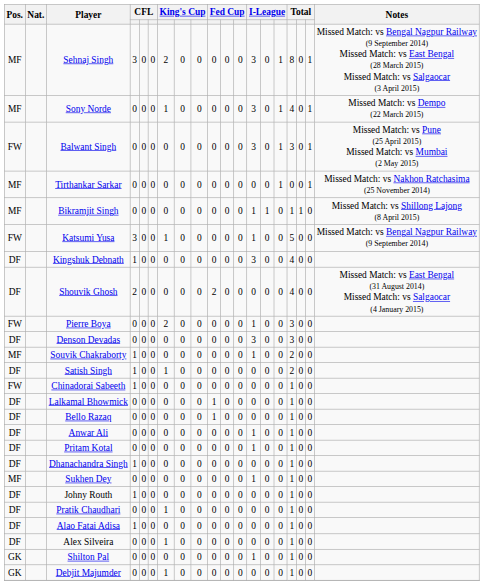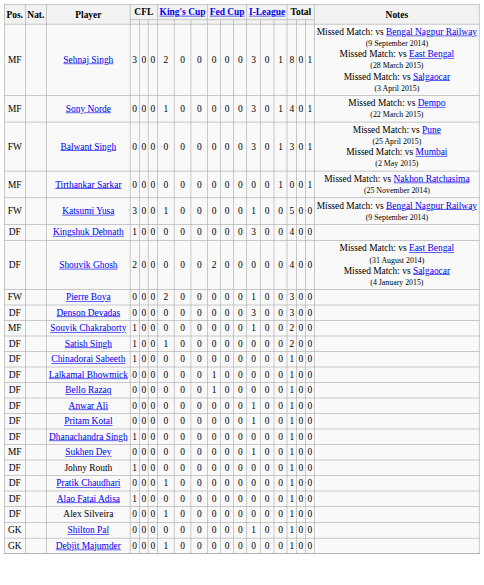 <table class="wikitable" style="text-align:center; font-size:95%">
 <tr>
 <th rowspan="2">Pos.</th>
 <th rowspan="2">Nat.</th>
 <th rowspan="2">Player</th>
 <th colspan="3">CFL</th>
 <th colspan="3"><a href='#'>King's Cup</a></th>
 <th colspan="3"><a href='#'>Fed Cup</a></th>
 <th colspan="3"><a href='#'>I-League</a></th>
 <th colspan="3">Total</th>
 <th rowspan="2">Notes</th>
 </tr>
 <tr>
 <th></th>
 <th></th>
 <th></th>
 <th></th>
 <th></th>
 <th></th>
 <th></th>
 <th></th>
 <th></th>
 <th></th>
 <th></th>
 <th></th>
 <th></th>
 <th></th>
 <th></th>
 </tr>
 <tr>
 <td>MF</td>
 <td></td>
 <td><a href='#'>Sehnaj Singh</a></td>
 <td>3</td>
 <td>0</td>
 <td>0</td>
 <td>2</td>
 <td>0</td>
 <td>0</td>
 <td>0</td>
 <td>0</td>
 <td>0</td>
 <td>3</td>
 <td>0</td>
 <td>1</td>
 <td>8</td>
 <td>0</td>
 <td>1</td>
 <td>Missed Match: vs <a href='#'>Bengal Nagpur Railway</a><br><small>(9 September 2014)</small><br>Missed Match: vs <a href='#'>East Bengal</a><br><small>(28 March 2015)</small><br>Missed Match: vs <a href='#'>Salgaocar</a><br><small>(3 April 2015)</small></td>
 </tr>
 <tr>
 <td>MF</td>
 <td></td>
 <td><a href='#'>Sony Norde</a></td>
 <td>0</td>
 <td>0</td>
 <td>0</td>
 <td>1</td>
 <td>0</td>
 <td>0</td>
 <td>0</td>
 <td>0</td>
 <td>0</td>
 <td>3</td>
 <td>0</td>
 <td>1</td>
 <td>4</td>
 <td>0</td>
 <td>1</td>
 <td>Missed Match: vs <a href='#'>Dempo</a><br><small>(22 March 2015)</small></td>
 </tr>
 <tr>
 <td>FW</td>
 <td></td>
 <td><a href='#'>Balwant Singh</a></td>
 <td>0</td>
 <td>0</td>
 <td>0</td>
 <td>0</td>
 <td>0</td>
 <td>0</td>
 <td>0</td>
 <td>0</td>
 <td>0</td>
 <td>3</td>
 <td>0</td>
 <td>1</td>
 <td>3</td>
 <td>0</td>
 <td>1</td>
 <td>Missed Match: vs <a href='#'>Pune</a><br><small>(25 April 2015)</small><br>Missed Match: vs <a href='#'>Mumbai</a><br><small>(2 May 2015)</small></td>
 </tr>
 <tr>
 <td>MF</td>
 <td></td>
 <td><a href='#'>Tirthankar Sarkar</a></td>
 <td>0</td>
 <td>0</td>
 <td>0</td>
 <td>0</td>
 <td>0</td>
 <td>0</td>
 <td>0</td>
 <td>0</td>
 <td>0</td>
 <td>0</td>
 <td>0</td>
 <td>1</td>
 <td>0</td>
 <td>0</td>
 <td>1</td>
 <td>Missed Match: vs <a href='#'>Nakhon Ratchasima</a><br><small>(25 November 2014)</small></td>
-</tr>
-<tr>
-<td>MF</td>
-<td></td>
-<td><a href='#'>Bikramjit Singh</a></td>
-<td>0</td>
-<td>0</td>
-<td>0</td>
-<td>0</td>
-<td>0</td>
-<td>0</td>
-<td>0</td>
-<td>0</td>
-<td>0</td>
-<td>1</td>
-<td>1</td>
-<td>0</td>
-<td>1</td>
-<td>1</td>
-<td>0</td>
-<td>Missed Match: vs <a href='#'>Shillong Lajong</a><br><small>(8 April 2015)</small></td>
 </tr>
 <tr>
 <td>FW</td>
 <td></td>
 <td><a href='#'>Katsumi Yusa</a></td>
 <td>3</td>
 <td>0</td>
 <td>0</td>
 <td>1</td>
 <td>0</td>
 <td>0</td>
 <td>0</td>
 <td>0</td>
 <td>0</td>
 <td>1</td>
 <td>0</td>
 <td>0</td>
 <td>5</td>
 <td>0</td>
 <td>0</td>
 <td>Missed Match: vs <a href='#'>Bengal Nagpur Railway</a><br><small>(9 September 2014)</small></td>
 </tr>
 <tr>
 <td>DF</td>
 <td></td>
 <td><a href='#'>Kingshuk Debnath</a></td>
 <td>1</td>
 <td>0</td>
 <td>0</td>
 <td>0</td>
 <td>0</td>
 <td>0</td>
 <td>0</td>
 <td>0</td>
 <td>0</td>
 <td>3</td>
 <td>0</td>
 <td>0</td>
 <td>4</td>
 <td>0</td>
 <td>0</td>
 <td></td>
 </tr>
 <tr>
 <td>DF</td>
 <td></td>
 <td><a href='#'>Shouvik Ghosh</a></td>
 <td>2</td>
 <td>0</td>
 <td>0</td>
 <td>0</td>
 <td>0</td>
 <td>0</td>
 <td>2</td>
 <td>0</td>
 <td>0</td>
 <td>0</td>
 <td>0</td>
 <td>0</td>
 <td>4</td>
 <td>0</td>
 <td>0</td>
 <td>Missed Match: vs <a href='#'>East Bengal</a><br><small>(31 August 2014)</small><br>Missed Match: vs <a href='#'>Salgaocar</a><br><small>(4 January 2015)</small></td>
 </tr>
 <tr>
 <td>FW</td>
 <td></td>
 <td><a href='#'>Pierre Boya</a></td>
 <td>0</td>
 <td>0</td>
 <td>0</td>
 <td>2</td>
 <td>0</td>
 <td>0</td>
 <td>0</td>
 <td>0</td>
 <td>0</td>
 <td>1</td>
 <td>0</td>
 <td>0</td>
 <td>3</td>
 <td>0</td>
 <td>0</td>
 <td></td>
 </tr>
 <tr>
 <td>DF</td>
 <td></td>
 <td><a href='#'>Denson Devadas</a></td>
 <td>0</td>
 <td>0</td>
 <td>0</td>
 <td>0</td>
 <td>0</td>
 <td>0</td>
 <td>0</td>
 <td>0</td>
 <td>0</td>
 <td>3</td>
 <td>0</td>
 <td>0</td>
 <td>3</td>
 <td>0</td>
 <td>0</td>
 <td></td>
 </tr>
 <tr>
 <td>MF</td>
 <td></td>
 <td><a href='#'>Souvik Chakraborty</a></td>
 <td>1</td>
 <td>0</td>
 <td>0</td>
 <td>0</td>
 <td>0</td>
 <td>0</td>
 <td>0</td>
 <td>0</td>
 <td>0</td>
 <td>1</td>
 <td>0</td>
 <td>0</td>
 <td>2</td>
 <td>0</td>
 <td>0</td>
 <td></td>
 </tr>
 <tr>
 <td>DF</td>
 <td></td>
 <td><a href='#'>Satish Singh</a></td>
 <td>1</td>
 <td>0</td>
 <td>0</td>
 <td>1</td>
 <td>0</td>
 <td>0</td>
 <td>0</td>
 <td>0</td>
 <td>0</td>
 <td>0</td>
 <td>0</td>
 <td>0</td>
 <td>2</td>
 <td>0</td>
 <td>0</td>
 <td></td>
 </tr>
 <tr>
-<td>FW</td>
+<td>DF</td>
 <td></td>
 <td><a href='#'>Chinadorai Sabeeth</a></td>
 <td>1</td>
 <td>0</td>
 <td>0</td>
 <td>0</td>
 <td>0</td>
 <td>0</td>
 <td>0</td>
 <td>0</td>
 <td>0</td>
 <td>0</td>
 <td>0</td>
 <td>0</td>
 <td>1</td>
 <td>0</td>
 <td>0</td>
 <td></td>
 </tr>
 <tr>
 <td>DF</td>
 <td></td>
 <td><a href='#'>Lalkamal Bhowmick</a></td>
 <td>0</td>
 <td>0</td>
 <td>0</td>
 <td>0</td>
 <td>0</td>
 <td>0</td>
 <td>1</td>
 <td>0</td>
 <td>0</td>
 <td>0</td>
 <td>0</td>
 <td>0</td>
 <td>1</td>
 <td>0</td>
 <td>0</td>
 <td></td>
 </tr>
 <tr>
 <td>DF</td>
 <td></td>
 <td><a href='#'>Bello Razaq</a></td>
 <td>0</td>
 <td>0</td>
 <td>0</td>
 <td>0</td>
 <td>0</td>
 <td>0</td>
 <td>1</td>
 <td>0</td>
 <td>0</td>
 <td>0</td>
 <td>0</td>
 <td>0</td>
 <td>1</td>
 <td>0</td>
 <td>0</td>
 <td></td>
 </tr>
 <tr>
 <td>DF</td>
 <td></td>
 <td><a href='#'>Anwar Ali</a></td>
 <td>0</td>
 <td>0</td>
 <td>0</td>
 <td>0</td>
 <td>0</td>
 <td>0</td>
 <td>0</td>
 <td>0</td>
 <td>0</td>
 <td>1</td>
 <td>0</td>
 <td>0</td>
 <td>1</td>
 <td>0</td>
 <td>0</td>
 <td></td>
 </tr>
 <tr>
 <td>DF</td>
 <td></td>
 <td><a href='#'>Pritam Kotal</a></td>
 <td>0</td>
 <td>0</td>
 <td>0</td>
 <td>0</td>
 <td>0</td>
 <td>0</td>
 <td>0</td>
 <td>0</td>
 <td>0</td>
 <td>1</td>
 <td>0</td>
 <td>0</td>
 <td>1</td>
 <td>0</td>
 <td>0</td>
 <td></td>
 </tr>
 <tr>
 <td>DF</td>
 <td></td>
 <td><a href='#'>Dhanachandra Singh</a></td>
 <td>1</td>
 <td>0</td>
 <td>0</td>
 <td>0</td>
 <td>0</td>
 <td>0</td>
 <td>0</td>
 <td>0</td>
 <td>0</td>
 <td>0</td>
 <td>0</td>
 <td>0</td>
 <td>1</td>
 <td>0</td>
 <td>0</td>
 <td></td>
 </tr>
 <tr>
 <td>MF</td>
 <td></td>
 <td><a href='#'>Sukhen Dey</a></td>
 <td>0</td>
 <td>0</td>
 <td>0</td>
 <td>0</td>
 <td>0</td>
 <td>0</td>
 <td>0</td>
 <td>0</td>
 <td>0</td>
 <td>1</td>
 <td>0</td>
 <td>0</td>
 <td>1</td>
 <td>0</td>
 <td>0</td>
 <td></td>
 </tr>
 <tr>
 <td>DF</td>
 <td></td>
 <td>Johny Routh</td>
 <td>1</td>
 <td>0</td>
 <td>0</td>
 <td>0</td>
 <td>0</td>
 <td>0</td>
 <td>0</td>
 <td>0</td>
 <td>0</td>
 <td>0</td>
 <td>0</td>
 <td>0</td>
 <td>1</td>
 <td>0</td>
 <td>0</td>
 <td></td>
 </tr>
 <tr>
 <td>DF</td>
 <td></td>
 <td><a href='#'>Pratik Chaudhari</a></td>
 <td>0</td>
 <td>0</td>
 <td>0</td>
 <td>1</td>
 <td>0</td>
 <td>0</td>
 <td>0</td>
 <td>0</td>
 <td>0</td>
 <td>0</td>
 <td>0</td>
 <td>0</td>
 <td>1</td>
 <td>0</td>
 <td>0</td>
 <td></td>
 </tr>
 <tr>
 <td>DF</td>
 <td></td>
 <td><a href='#'>Alao Fatai Adisa</a></td>
 <td>1</td>
 <td>0</td>
 <td>0</td>
 <td>0</td>
 <td>0</td>
 <td>0</td>
 <td>0</td>
 <td>0</td>
 <td>0</td>
 <td>0</td>
 <td>0</td>
 <td>0</td>
 <td>1</td>
 <td>0</td>
 <td>0</td>
 <td></td>
 </tr>
 <tr>
 <td>DF</td>
 <td></td>
 <td>Alex Silveira</td>
 <td>0</td>
 <td>0</td>
 <td>0</td>
 <td>1</td>
 <td>0</td>
 <td>0</td>
 <td>0</td>
 <td>0</td>
 <td>0</td>
 <td>0</td>
 <td>0</td>
 <td>0</td>
 <td>1</td>
 <td>0</td>
 <td>0</td>
 <td></td>
 </tr>
 <tr>
 <td>GK</td>
 <td></td>
 <td><a href='#'>Shilton Pal</a></td>
 <td>0</td>
 <td>0</td>
 <td>0</td>
 <td>0</td>
 <td>0</td>
 <td>0</td>
 <td>0</td>
 <td>0</td>
 <td>0</td>
 <td>1</td>
 <td>0</td>
 <td>0</td>
 <td>1</td>
 <td>0</td>
 <td>0</td>
 <td></td>
 </tr>
 <tr>
 <td>GK</td>
 <td></td>
 <td><a href='#'>Debjit Majumder</a></td>
 <td>0</td>
 <td>0</td>
 <td>0</td>
 <td>1</td>
 <td>0</td>
 <td>0</td>
 <td>0</td>
 <td>0</td>
 <td>0</td>
 <td>0</td>
 <td>0</td>
 <td>0</td>
 <td>1</td>
 <td>0</td>
 <td>0</td>
 <td></td>
 </tr>
 <tr>
 </tr>
 <tr>
 </tr>
 </table>
